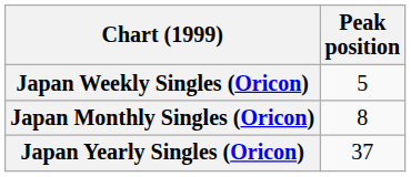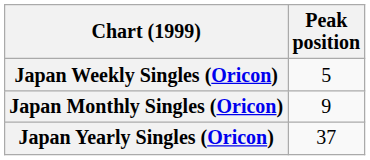 <table class="wikitable sortable plainrowheaders" style="text-align:center;">
 <tr>
 <th scope="col">Chart (1999)</th>
 <th scope="col">Peak<br>position</th>
 </tr>
 <tr>
 <th scope="row">Japan Weekly Singles (<a href='#'>Oricon</a>)</th>
 <td style="text-align:center;">5</td>
 </tr>
 <tr>
 <th scope="row">Japan Monthly Singles (<a href='#'>Oricon</a>)</th>
-<td style="text-align:center;">8</td>
+<td style="text-align:center;">9</td>
 </tr>
 <tr>
 <th scope="row">Japan Yearly Singles (<a href='#'>Oricon</a>)</th>
 <td style="text-align:center;">37</td>
 </tr>
 </table>
